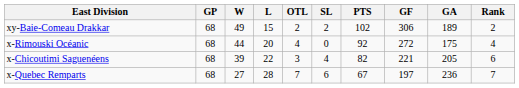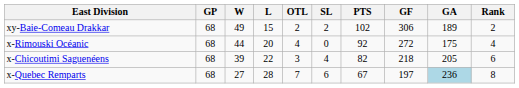 <table class="wikitable" style="text-align:center">
 <tr>
 <th bgcolor="#DDDDFF" width="33%">East Division</th>
 <th bgcolor="#DDDDFF" width="5%">GP</th>
 <th bgcolor="#DDDDFF" width="5%">W</th>
 <th bgcolor="#DDDDFF" width="5%">L</th>
 <th bgcolor="#DDDDFF" width="5%">OTL</th>
 <th bgcolor="#DDDDFF" width="5%">SL</th>
 <th bgcolor="#DDDDFF" width="7.5%">PTS</th>
 <th bgcolor="#DDDDFF" width="7.5%">GF</th>
 <th bgcolor="#DDDDFF" width="7.5%">GA</th>
 <th bgcolor="#DDDDFF" width="7.5%">Rank</th>
 </tr>
 <tr>
 <td align=left>xy-<a href='#'>Baie-Comeau Drakkar</a></td>
 <td>68</td>
 <td>49</td>
 <td>15</td>
 <td>2</td>
 <td>2</td>
 <td>102</td>
 <td>306</td>
 <td>189</td>
 <td>2</td>
 </tr>
 <tr>
 <td align=left>x-<a href='#'>Rimouski Océanic</a></td>
 <td>68</td>
 <td>44</td>
 <td>20</td>
 <td>4</td>
 <td>0</td>
 <td>92</td>
 <td>272</td>
 <td>175</td>
 <td>4</td>
 </tr>
 <tr>
 <td align=left>x-<a href='#'>Chicoutimi Saguenéens</a></td>
 <td>68</td>
 <td>39</td>
 <td>22</td>
 <td>3</td>
 <td>4</td>
 <td>82</td>
-<td>221</td>
+<td>218</td>
 <td>205</td>
 <td>6</td>
 </tr>
 <tr>
 <td align=left>x-<a href='#'>Quebec Remparts</a></td>
 <td>68</td>
 <td>27</td>
 <td>28</td>
 <td>7</td>
 <td>6</td>
 <td>67</td>
 <td>197</td>
-<td>236</td>
-<td>7</td>
+<td style="background: lightblue;">236</td>
+<td>8</td>
 </tr>
 </table>
